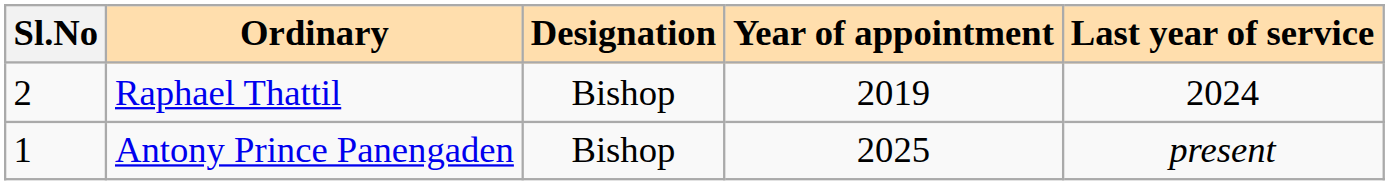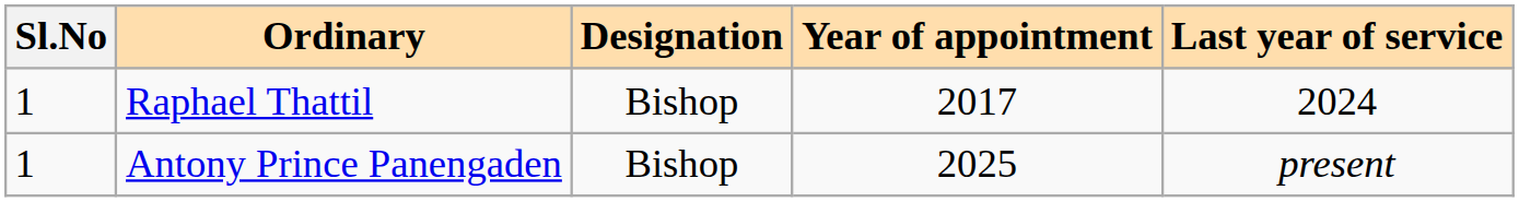 <table class="wikitable">
 <tr>
 <th>Sl.No</th>
 <th style="background: #ffdead;">Ordinary</th>
 <th style="background: #ffdead;">Designation</th>
 <th style="background: #ffdead;">Year of appointment</th>
 <th style="background: #ffdead;">Last year of service</th>
 </tr>
 <tr>
-<td>2</td>
+<td>1</td>
 <td><a href='#'>Raphael Thattil</a></td>
 <td align="center">Bishop</td>
-<td align="center">2019</td>
+<td align="center">2017</td>
 <td align="center">2024</td>
 </tr>
 <tr>
 <td>1</td>
 <td><a href='#'>Antony Prince Panengaden</a></td>
 <td align="center">Bishop</td>
 <td align="center">2025</td>
 <td align="center"><em>present</em></td>
 </tr>
 </table>
